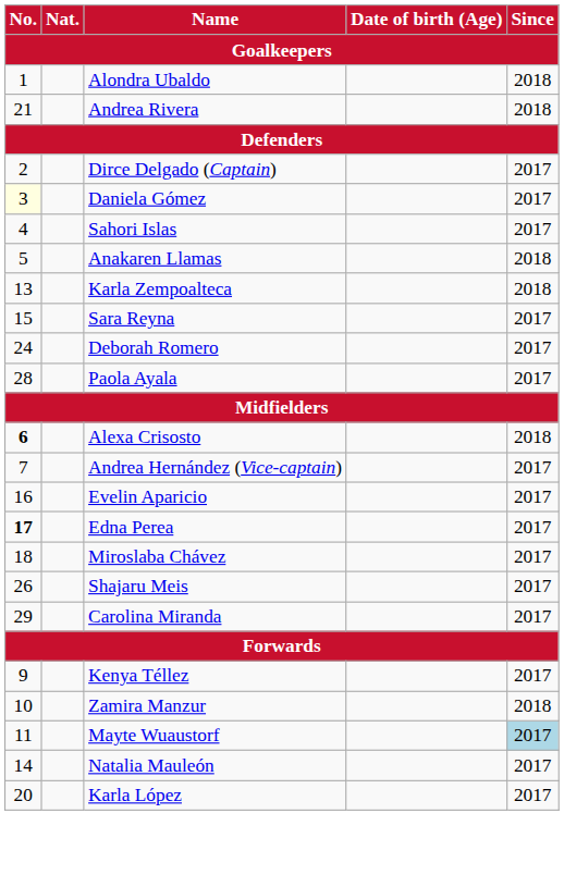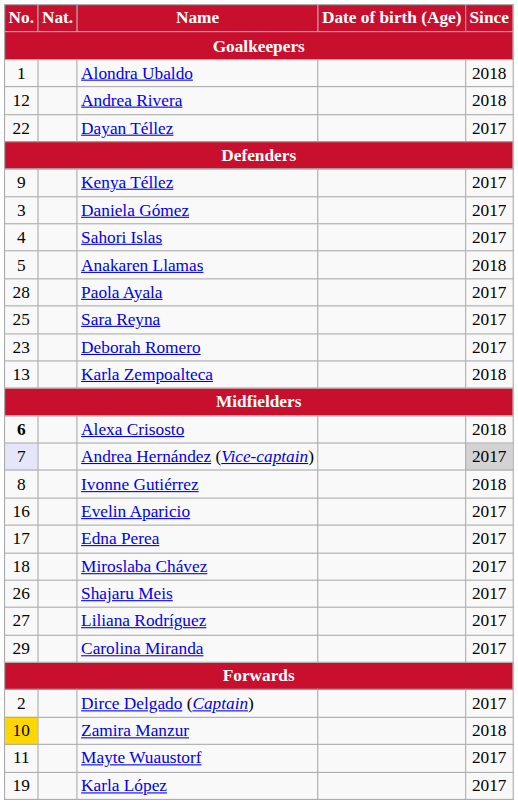 <table class="wikitable" style="text-align:center; font-size:100%;">
 <tr>
 <th style=background-color:#C8102E;color:#FFFFFF>No.</th>
 <th style=background-color:#C8102E;color:#FFFFFF>Nat.</th>
 <th style=background-color:#C8102E;color:#FFFFFF>Name</th>
 <th style=background-color:#C8102E;color:#FFFFFF>Date of birth (Age)</th>
 <th style=background-color:#C8102E;color:#FFFFFF>Since</th>
 </tr>
 <tr>
 <th colspan="5" style="background:#C8102E; color:#FFFFFF; text-align:center;">Goalkeepers</th>
 </tr>
 <tr>
 <td>1</td>
 <td></td>
 <td align=left><a href='#'>Alondra Ubaldo</a></td>
 <td></td>
 <td>2018</td>
 </tr>
 <tr>
-<td>21</td>
+<td>12</td>
 <td></td>
 <td align=left><a href='#'>Andrea Rivera</a></td>
 <td></td>
 <td>2018</td>
 </tr>
 <tr>
-<th colspan="5" style="background:#C8102E; color:#FFFFFF; text-align:center;">Defenders</th>
-</tr>
-<tr>
-<td>2</td>
+<td>22</td>
 <td></td>
-<td align=left><a href='#'>Dirce Delgado</a> (<em><a href='#'>Captain</a></em>)</td>
+<td align=left><a href='#'>Dayan Téllez</a></td>
 <td></td>
 <td>2017</td>
 </tr>
 <tr>
-<td style="background: lightyellow;">3</td>
+<th colspan="5" style="background:#C8102E; color:#FFFFFF; text-align:center;">Defenders</th>
+</tr>
+<tr>
+<td>9</td>
+<td></td>
+<td align=left><a href='#'>Kenya Téllez</a></td>
+<td></td>
+<td>2017</td>
+</tr>
+<tr>
+<td>3</td>
 <td></td>
 <td align=left><a href='#'>Daniela Gómez</a></td>
 <td></td>
 <td>2017</td>
 </tr>
 <tr>
 <td>4</td>
 <td></td>
 <td align=left><a href='#'>Sahori Islas</a></td>
 <td></td>
 <td>2017</td>
 </tr>
 <tr>
 <td>5</td>
 <td></td>
 <td align=left><a href='#'>Anakaren Llamas</a></td>
 <td></td>
 <td>2018</td>
 </tr>
 <tr>
-<td>13</td>
+<td>28</td>
 <td></td>
-<td align=left><a href='#'>Karla Zempoalteca</a></td>
+<td align=left><a href='#'>Paola Ayala</a></td>
 <td></td>
-<td>2018</td>
+<td>2017</td>
 </tr>
 <tr>
-<td>15</td>
+<td>25</td>
 <td></td>
 <td align=left><a href='#'>Sara Reyna</a></td>
 <td></td>
 <td>2017</td>
 </tr>
 <tr>
-<td>24</td>
+<td>23</td>
 <td></td>
 <td align=left><a href='#'>Deborah Romero</a></td>
 <td></td>
 <td>2017</td>
 </tr>
 <tr>
-<td>28</td>
+<td>13</td>
 <td></td>
-<td align=left><a href='#'>Paola Ayala</a></td>
+<td align=left><a href='#'>Karla Zempoalteca</a></td>
 <td></td>
-<td>2017</td>
+<td>2018</td>
 </tr>
 <tr>
 <th colspan="5" style="background:#C8102E; color:#FFFFFF; text-align:center;">Midfielders</th>
 </tr>
 <tr>
 <td><strong>6</strong></td>
 <td></td>
 <td align=left><a href='#'>Alexa Crisosto</a></td>
 <td></td>
 <td>2018</td>
 </tr>
 <tr>
-<td>7</td>
+<td style="background: lavender;">7</td>
 <td></td>
 <td align=left><a href='#'>Andrea Hernández</a> (<em><a href='#'>Vice-captain</a></em>)</td>
 <td></td>
-<td>2017</td>
+<td style="background: lightgrey;">2017</td>
+</tr>
+<tr>
+<td>8</td>
+<td></td>
+<td align=left><a href='#'>Ivonne Gutiérrez</a></td>
+<td></td>
+<td>2018</td>
 </tr>
 <tr>
 <td>16</td>
 <td></td>
 <td align=left><a href='#'>Evelin Aparicio</a></td>
 <td></td>
 <td>2017</td>
 </tr>
 <tr>
-<td><strong>17</strong></td>
+<td>17</td>
 <td></td>
 <td align=left><a href='#'>Edna Perea</a></td>
 <td></td>
 <td>2017</td>
 </tr>
 <tr>
 <td>18</td>
 <td></td>
 <td align=left><a href='#'>Miroslaba Chávez</a></td>
 <td></td>
 <td>2017</td>
 </tr>
 <tr>
 <td>26</td>
 <td></td>
 <td align=left><a href='#'>Shajaru Meis</a></td>
 <td></td>
 <td>2017</td>
 </tr>
 <tr>
+<td>27</td>
+<td></td>
+<td align=left><a href='#'>Liliana Rodríguez</a></td>
+<td></td>
+<td>2017</td>
+</tr>
+<tr>
 <td>29</td>
 <td></td>
 <td align=left><a href='#'>Carolina Miranda</a></td>
 <td></td>
 <td>2017</td>
 </tr>
 <tr>
 <th colspan="5" style="background:#C8102E; color:#FFFFFF; text-align:center;">Forwards</th>
 </tr>
 <tr>
-<td>9</td>
+<td>2</td>
 <td></td>
-<td align=left><a href='#'>Kenya Téllez</a></td>
+<td align=left><a href='#'>Dirce Delgado</a> (<em><a href='#'>Captain</a></em>)</td>
 <td></td>
 <td>2017</td>
 </tr>
 <tr>
-<td>10</td>
+<td style="background: gold;">10</td>
 <td></td>
 <td align=left><a href='#'>Zamira Manzur</a></td>
 <td></td>
 <td>2018</td>
 </tr>
 <tr>
 <td>11</td>
 <td></td>
 <td align=left><a href='#'>Mayte Wuaustorf</a></td>
 <td></td>
-<td style="background: lightblue;">2017</td>
-</tr>
-<tr>
-<td>14</td>
-<td></td>
-<td align=left><a href='#'>Natalia Mauleón</a></td>
-<td></td>
 <td>2017</td>
 </tr>
 <tr>
-<td>20</td>
+<td>19</td>
 <td></td>
 <td align=left><a href='#'>Karla López</a></td>
 <td></td>
 <td>2017</td>
 </tr>
 </table>
